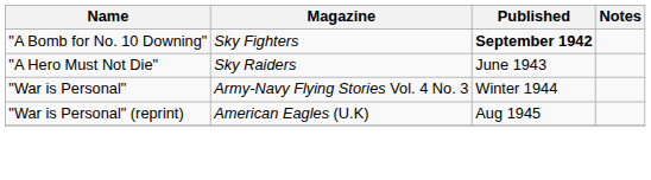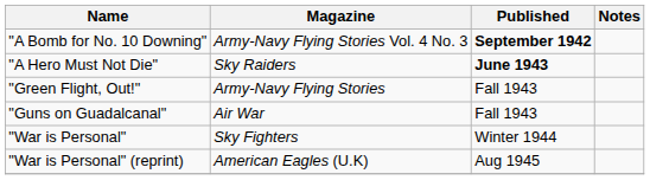 <table class="wikitable sortable">
 <tr>
 <th>Name</th>
 <th>Magazine</th>
 <th>Published</th>
 <th>Notes</th>
 </tr>
 <tr>
 <td>"A Bomb for No. 10 Downing"</td>
-<td><em>Sky Fighters</em></td>
+<td><em>Army-Navy Flying Stories</em> Vol. 4 No. 3</td>
 <td><strong>September 1942</strong></td>
 <td></td>
 </tr>
 <tr>
 <td>"A Hero Must Not Die"</td>
 <td><em>Sky Raiders</em></td>
-<td>June 1943</td>
+<td><strong>June 1943</strong></td>
+<td></td>
+</tr>
+<tr>
+<td>"Green Flight, Out!"</td>
+<td><em>Army-Navy Flying Stories</em></td>
+<td>Fall 1943</td>
+<td></td>
+</tr>
+<tr>
+<td>"Guns on Guadalcanal"</td>
+<td><em>Air War</em></td>
+<td>Fall 1943</td>
 <td></td>
 </tr>
 <tr>
 <td>"War is Personal"</td>
-<td><em>Army-Navy Flying Stories</em> Vol. 4 No. 3</td>
+<td><em>Sky Fighters</em></td>
 <td>Winter 1944</td>
 <td></td>
 </tr>
 <tr>
 <td>"War is Personal" (reprint)</td>
 <td><em>American Eagles</em> (U.K)</td>
 <td>Aug 1945</td>
 <td></td>
 </tr>
 <tr>
 </tr>
 </table>
